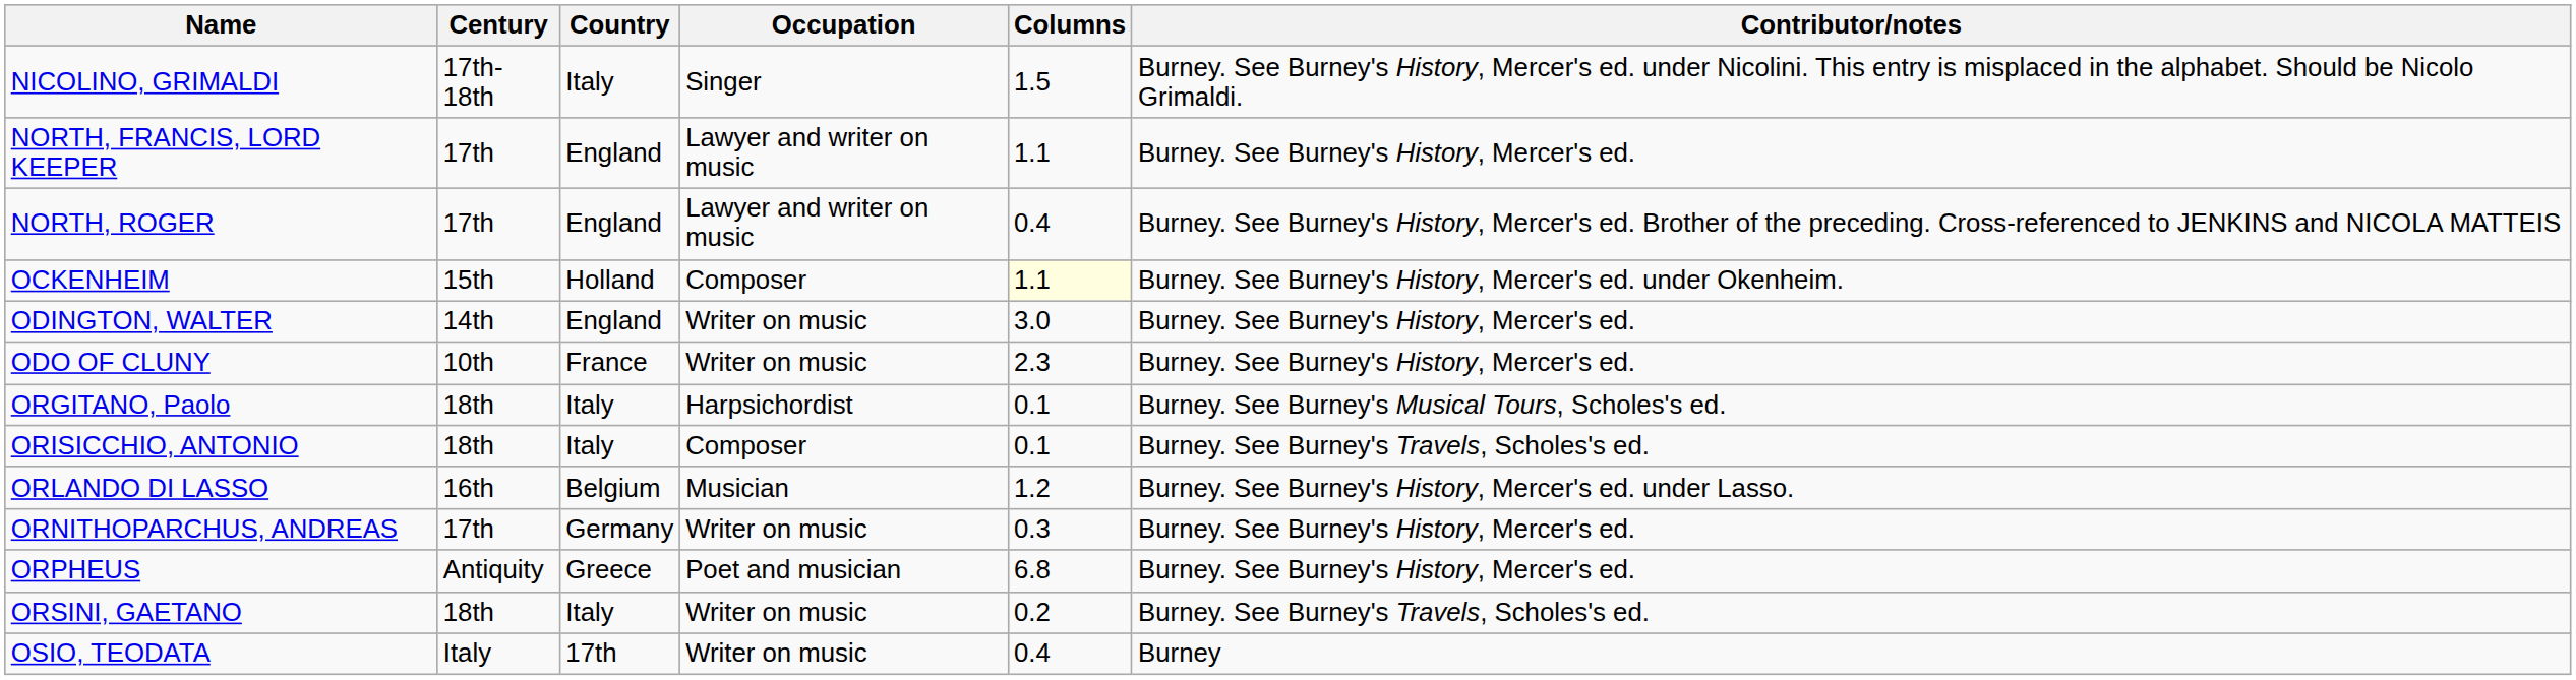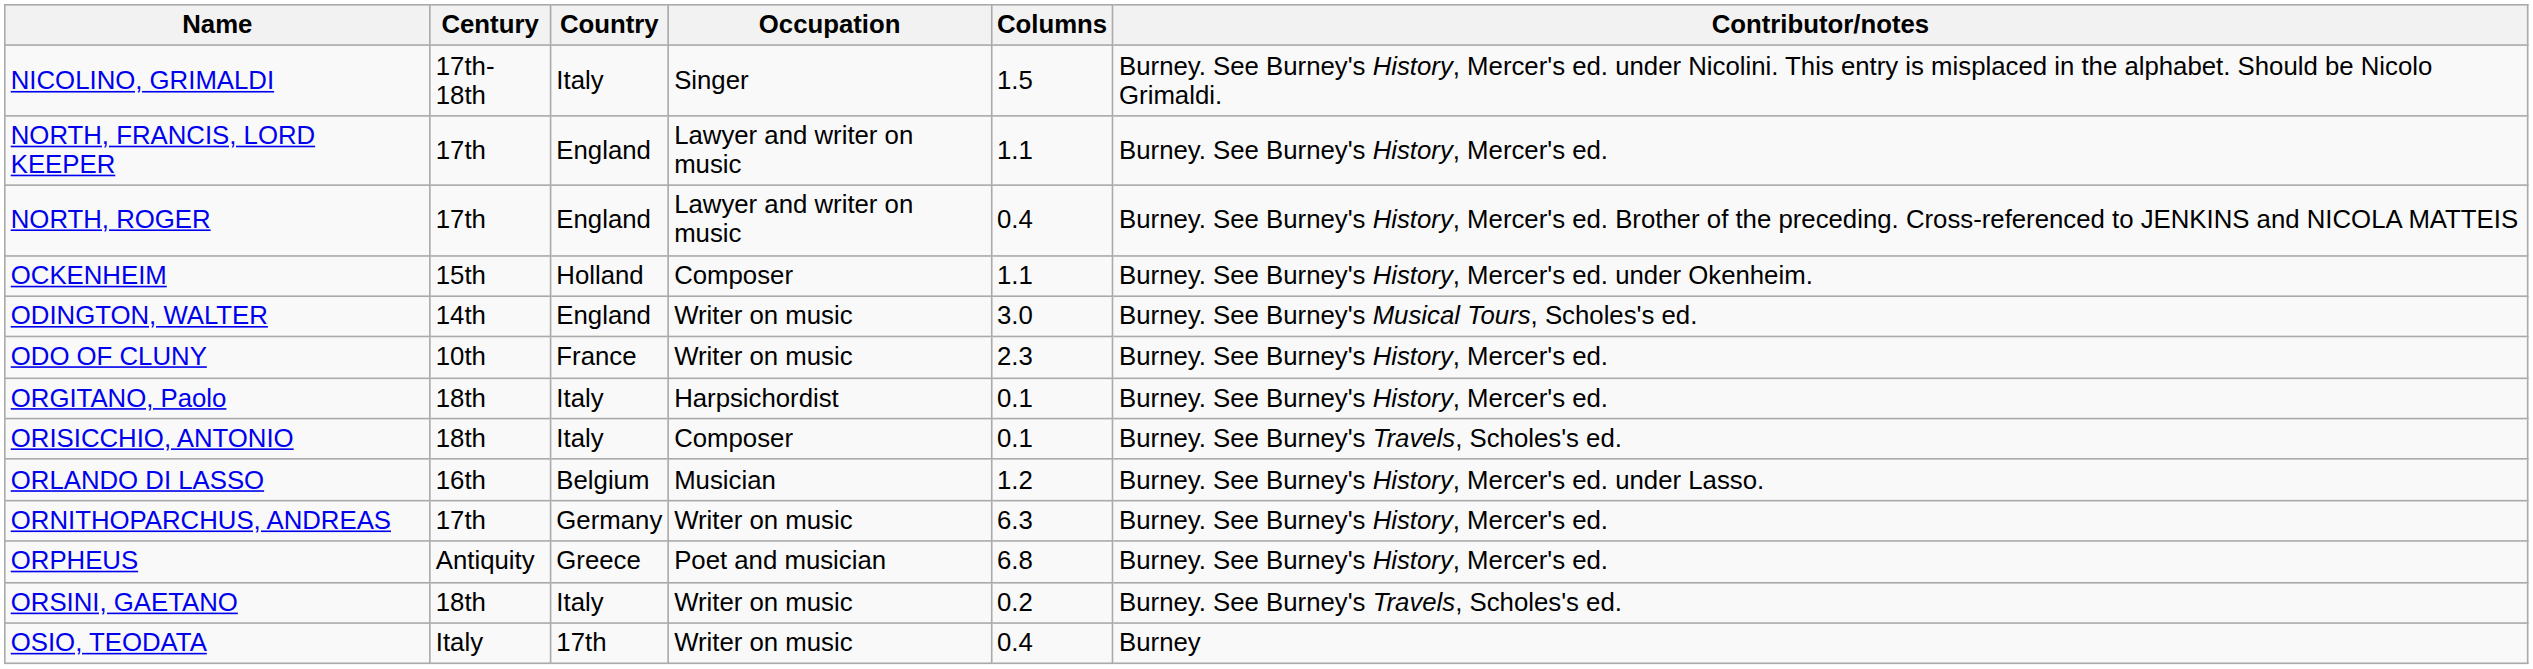 <table class="wikitable">
 <tr>
 <th>Name</th>
 <th>Century</th>
 <th>Country</th>
 <th>Occupation</th>
 <th>Columns</th>
 <th>Contributor/notes</th>
 </tr>
 <tr>
 <td><a href='#'>NICOLINO, GRIMALDI</a></td>
 <td>17th-18th</td>
 <td>Italy</td>
 <td>Singer</td>
 <td>1.5</td>
 <td>Burney. See Burney's <em>History</em>, Mercer's ed. under Nicolini. This entry is misplaced in the alphabet. Should be Nicolo Grimaldi.</td>
 </tr>
 <tr>
 <td><a href='#'>NORTH, FRANCIS, LORD KEEPER</a></td>
 <td>17th</td>
 <td>England</td>
 <td>Lawyer and writer on music</td>
 <td>1.1</td>
 <td>Burney. See Burney's <em>History</em>, Mercer's ed.</td>
 </tr>
 <tr>
 <td><a href='#'>NORTH, ROGER</a></td>
 <td>17th</td>
 <td>England</td>
 <td>Lawyer and writer on music</td>
 <td>0.4</td>
 <td>Burney. See Burney's <em>History</em>, Mercer's ed. Brother of the preceding. Cross-referenced to JENKINS and NICOLA MATTEIS</td>
 </tr>
 <tr>
 <td><a href='#'>OCKENHEIM</a></td>
 <td>15th</td>
 <td>Holland</td>
 <td>Composer</td>
-<td style="background: lightyellow;">1.1</td>
+<td>1.1</td>
 <td>Burney. See Burney's <em>History</em>, Mercer's ed. under Okenheim.</td>
 </tr>
 <tr>
 <td><a href='#'>ODINGTON, WALTER</a></td>
 <td>14th</td>
 <td>England</td>
 <td>Writer on music</td>
 <td>3.0</td>
-<td>Burney. See Burney's <em>History</em>, Mercer's ed.</td>
+<td>Burney. See Burney's <em>Musical Tours</em>, Scholes's ed.</td>
 </tr>
 <tr>
 <td><a href='#'>ODO OF CLUNY</a></td>
 <td>10th</td>
 <td>France</td>
 <td>Writer on music</td>
 <td>2.3</td>
 <td>Burney. See Burney's <em>History</em>, Mercer's ed.</td>
 </tr>
 <tr>
 <td><a href='#'>ORGITANO, Paolo</a></td>
 <td>18th</td>
 <td>Italy</td>
 <td>Harpsichordist</td>
 <td>0.1</td>
-<td>Burney. See Burney's <em>Musical Tours</em>, Scholes's ed.</td>
+<td>Burney. See Burney's <em>History</em>, Mercer's ed.</td>
 </tr>
 <tr>
 <td><a href='#'>ORISICCHIO, ANTONIO</a></td>
 <td>18th</td>
 <td>Italy</td>
 <td>Composer</td>
 <td>0.1</td>
 <td>Burney. See Burney's <em>Travels</em>, Scholes's ed.</td>
 </tr>
 <tr>
 <td><a href='#'>ORLANDO DI LASSO</a></td>
 <td>16th</td>
 <td>Belgium</td>
 <td>Musician</td>
 <td>1.2</td>
 <td>Burney. See Burney's <em>History</em>, Mercer's ed. under Lasso.</td>
 </tr>
 <tr>
 <td><a href='#'>ORNITHOPARCHUS, ANDREAS</a></td>
 <td>17th</td>
 <td>Germany</td>
 <td>Writer on music</td>
-<td>0.3</td>
+<td>6.3</td>
 <td>Burney. See Burney's <em>History</em>, Mercer's ed.</td>
 </tr>
 <tr>
 <td><a href='#'>ORPHEUS</a></td>
 <td>Antiquity</td>
 <td>Greece</td>
 <td>Poet and musician</td>
 <td>6.8</td>
 <td>Burney. See Burney's <em>History</em>, Mercer's ed.</td>
 </tr>
 <tr>
 <td><a href='#'>ORSINI, GAETANO</a></td>
 <td>18th</td>
 <td>Italy</td>
 <td>Writer on music</td>
 <td>0.2</td>
 <td>Burney. See Burney's <em>Travels</em>, Scholes's ed.</td>
 </tr>
 <tr>
 <td><a href='#'>OSIO, TEODATA</a></td>
 <td>Italy</td>
 <td>17th</td>
 <td>Writer on music</td>
 <td>0.4</td>
 <td>Burney</td>
 </tr>
 </table>
